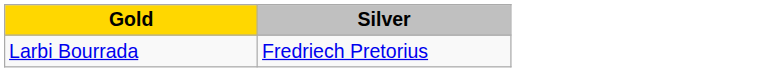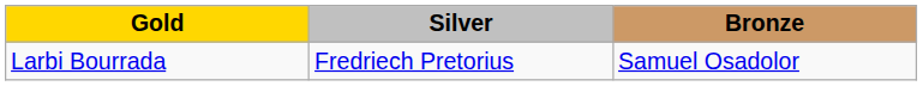 <table class="wikitable" style="text-align:left">
 <tr align="center">
 <td width=200 bgcolor=gold><strong>Gold</strong></td>
 <td width=200 bgcolor=silver><strong>Silver</strong></td>
+<td width=200 bgcolor=CC9966><strong>Bronze</strong></td>
 </tr>
 <tr>
 <td><a href='#'>Larbi Bourrada</a><br><em></em></td>
 <td><a href='#'>Fredriech Pretorius</a><br><em></em></td>
+<td><a href='#'>Samuel Osadolor</a><br><em></em></td>
 </tr>
 </table>
